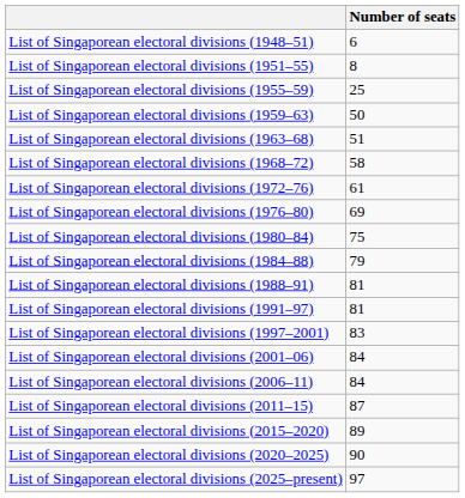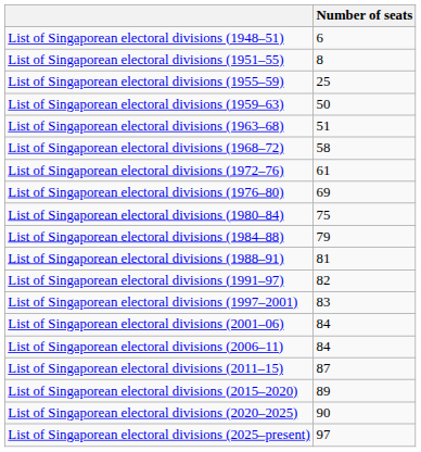 <table class="wikitable">
 <tr>
 <th></th>
 <th>Number of seats</th>
 </tr>
 <tr>
 <td><a href='#'>List of Singaporean electoral divisions (1948–51)</a></td>
 <td>6</td>
 </tr>
 <tr>
 <td><a href='#'>List of Singaporean electoral divisions (1951–55)</a></td>
 <td>8</td>
 </tr>
 <tr>
 <td><a href='#'>List of Singaporean electoral divisions (1955–59)</a></td>
 <td>25</td>
 </tr>
 <tr>
 <td><a href='#'>List of Singaporean electoral divisions (1959–63)</a></td>
 <td>50</td>
 </tr>
 <tr>
 <td><a href='#'>List of Singaporean electoral divisions (1963–68)</a></td>
 <td>51</td>
 </tr>
 <tr>
 <td><a href='#'>List of Singaporean electoral divisions (1968–72)</a></td>
 <td>58</td>
 </tr>
 <tr>
 <td><a href='#'>List of Singaporean electoral divisions (1972–76)</a></td>
 <td>61</td>
 </tr>
 <tr>
 <td><a href='#'>List of Singaporean electoral divisions (1976–80)</a></td>
 <td>69</td>
 </tr>
 <tr>
 <td><a href='#'>List of Singaporean electoral divisions (1980–84)</a></td>
 <td>75</td>
 </tr>
 <tr>
 <td><a href='#'>List of Singaporean electoral divisions (1984–88)</a></td>
 <td>79</td>
 </tr>
 <tr>
 <td><a href='#'>List of Singaporean electoral divisions (1988–91)</a></td>
 <td>81</td>
 </tr>
 <tr>
 <td><a href='#'>List of Singaporean electoral divisions (1991–97)</a></td>
-<td>81</td>
+<td>82</td>
 </tr>
 <tr>
 <td><a href='#'>List of Singaporean electoral divisions (1997–2001)</a></td>
 <td>83</td>
 </tr>
 <tr>
 <td><a href='#'>List of Singaporean electoral divisions (2001–06)</a></td>
 <td>84</td>
 </tr>
 <tr>
 <td><a href='#'>List of Singaporean electoral divisions (2006–11)</a></td>
 <td>84</td>
 </tr>
 <tr>
 <td><a href='#'>List of Singaporean electoral divisions (2011–15)</a></td>
 <td>87</td>
 </tr>
 <tr>
 <td><a href='#'>List of Singaporean electoral divisions (2015–2020)</a></td>
 <td>89</td>
 </tr>
 <tr>
 <td><a href='#'>List of Singaporean electoral divisions (2020–2025)</a></td>
 <td>90</td>
 </tr>
 <tr>
 <td><a href='#'>List of Singaporean electoral divisions (2025–present)</a></td>
 <td>97</td>
 </tr>
 </table>
